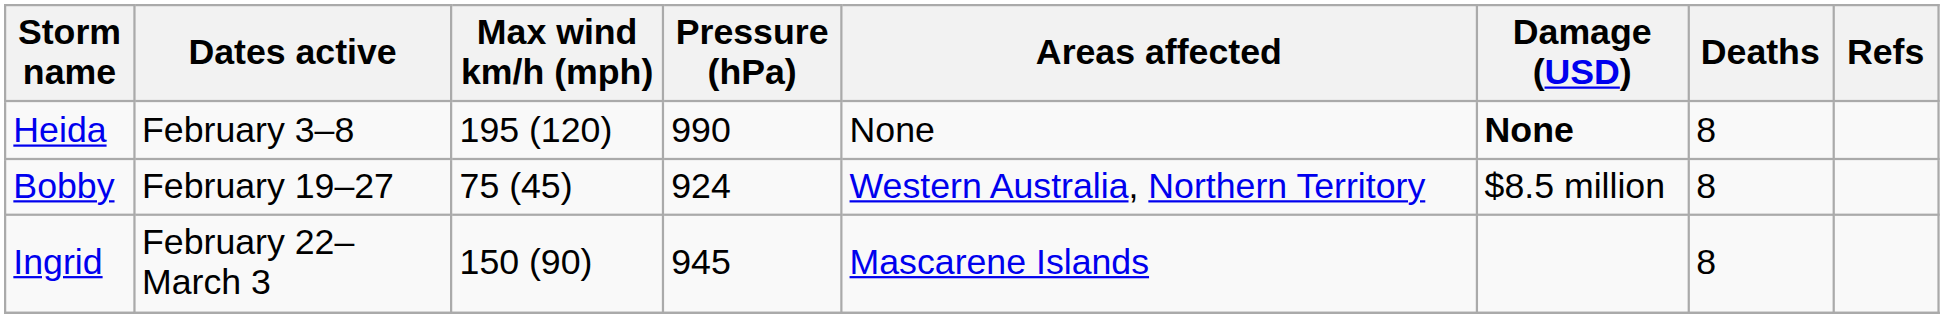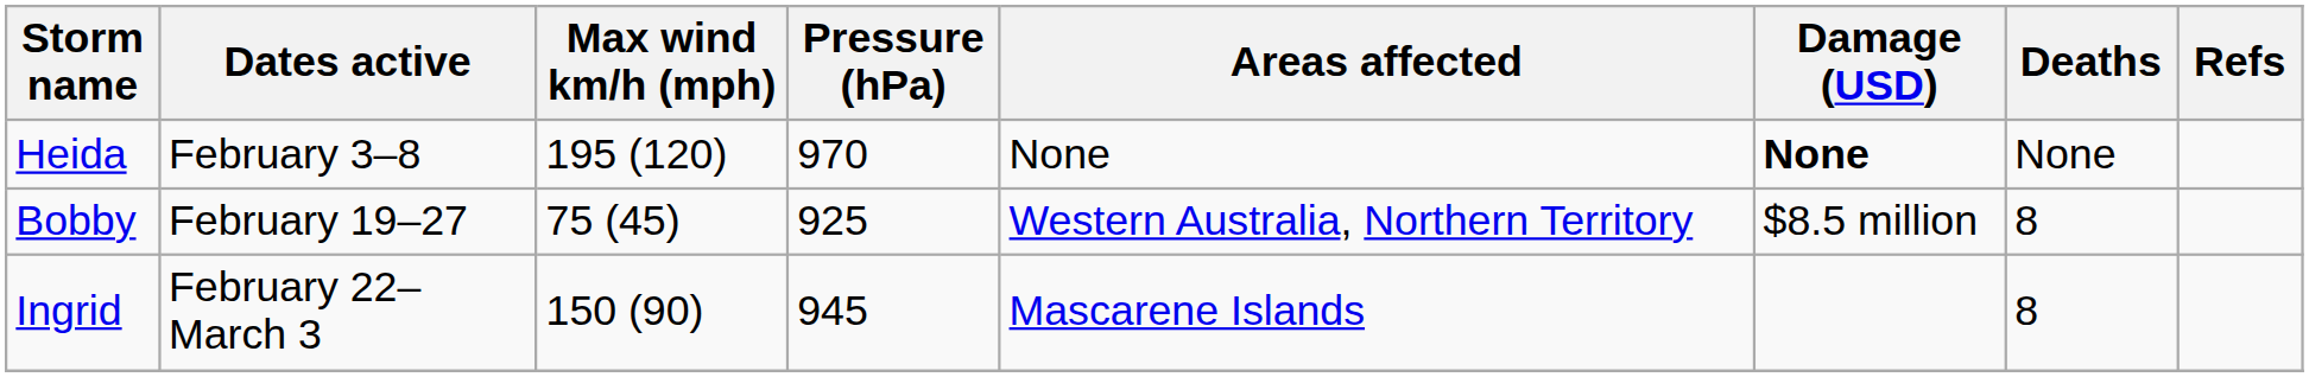 <table class="wikitable sortable">
 <tr>
 <th width="5%">Storm name</th>
 <th width="15%">Dates active</th>
 <th width="10%">Max wind<br>km/h (mph)</th>
 <th width="5%">Pressure<br>(hPa)</th>
 <th width="30%">Areas affected</th>
 <th width="10%">Damage<br>(<a href='#'>USD</a>)</th>
 <th width="5%">Deaths</th>
 <th width="5%">Refs</th>
 </tr>
 <tr>
 <td><a href='#'>Heida</a></td>
 <td>February 3–8</td>
 <td>195 (120)</td>
-<td>990</td>
+<td>970</td>
 <td>None</td>
 <td><strong>None</strong></td>
-<td>8</td>
+<td>None</td>
 <td></td>
 </tr>
 <tr>
 <td><a href='#'>Bobby</a></td>
 <td>February 19–27</td>
 <td>75 (45)</td>
-<td>924</td>
+<td>925</td>
 <td><a href='#'>Western Australia</a>, <a href='#'>Northern Territory</a></td>
 <td>$8.5 million</td>
 <td>8</td>
 <td></td>
 </tr>
 <tr>
 <td><a href='#'>Ingrid</a></td>
 <td>February 22–March 3</td>
 <td>150 (90)</td>
 <td>945</td>
 <td><a href='#'>Mascarene Islands</a></td>
 <td></td>
 <td>8</td>
 <td></td>
 </tr>
 <tr>
 </tr>
 </table>
